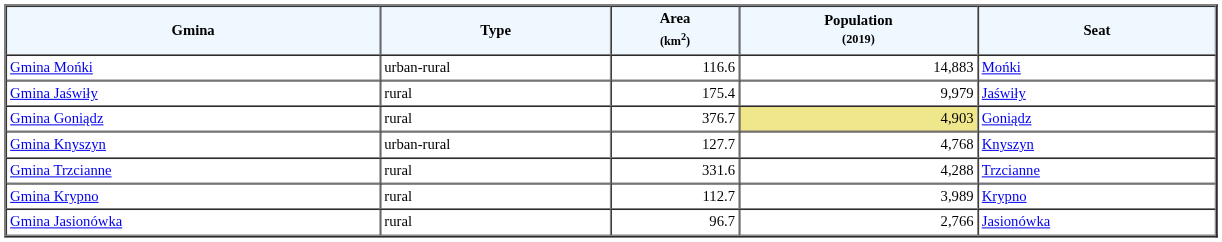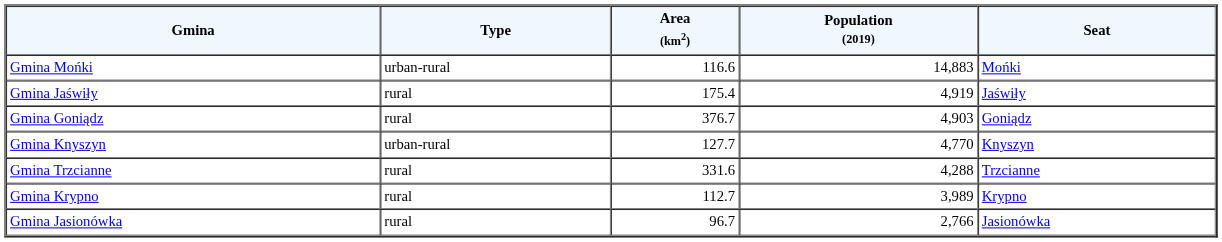 <table width="60%" border="2" cellpadding="3" cellspacing="0" style="font-size:90%;line-height:120%;">
 <tr bgcolor="F0F8FF">
 <td style="text-align:center;"><strong>Gmina</strong></td>
 <td style="text-align:center;"><strong>Type</strong></td>
 <td style="text-align:center;"><strong>Area<br><small>(km<sup>2</sup>)</small></strong></td>
 <td style="text-align:center;"><strong>Population<br><small>(2019)</small></strong></td>
 <td style="text-align:center;"><strong>Seat</strong></td>
 </tr>
 <tr>
 <td><a href='#'>Gmina Mońki</a></td>
 <td>urban-rural</td>
 <td style="text-align:right;">116.6</td>
 <td style="text-align:right;">14,883</td>
 <td><a href='#'>Mońki</a></td>
 </tr>
 <tr>
 <td><a href='#'>Gmina Jaświły</a></td>
 <td>rural</td>
 <td style="text-align:right;">175.4</td>
-<td style="text-align:right;">9,979</td>
+<td style="text-align:right;">4,919</td>
 <td><a href='#'>Jaświły</a></td>
 </tr>
 <tr>
 <td><a href='#'>Gmina Goniądz</a></td>
 <td>rural</td>
 <td style="text-align:right;">376.7</td>
-<td style="background: khaki; text-align:right;">4,903</td>
+<td style="text-align:right;">4,903</td>
 <td><a href='#'>Goniądz</a></td>
 </tr>
 <tr>
 <td><a href='#'>Gmina Knyszyn</a></td>
 <td>urban-rural</td>
 <td style="text-align:right;">127.7</td>
-<td style="text-align:right;">4,768</td>
+<td style="text-align:right;">4,770</td>
 <td><a href='#'>Knyszyn</a></td>
 </tr>
 <tr>
 <td><a href='#'>Gmina Trzcianne</a></td>
 <td>rural</td>
 <td style="text-align:right;">331.6</td>
 <td style="text-align:right;">4,288</td>
 <td><a href='#'>Trzcianne</a></td>
 </tr>
 <tr>
 <td><a href='#'>Gmina Krypno</a></td>
 <td>rural</td>
 <td style="text-align:right;">112.7</td>
 <td style="text-align:right;">3,989</td>
 <td><a href='#'>Krypno</a></td>
 </tr>
 <tr>
 <td><a href='#'>Gmina Jasionówka</a></td>
 <td>rural</td>
 <td style="text-align:right;">96.7</td>
 <td style="text-align:right;">2,766</td>
 <td><a href='#'>Jasionówka</a></td>
 </tr>
 <tr>
 </tr>
 </table>
